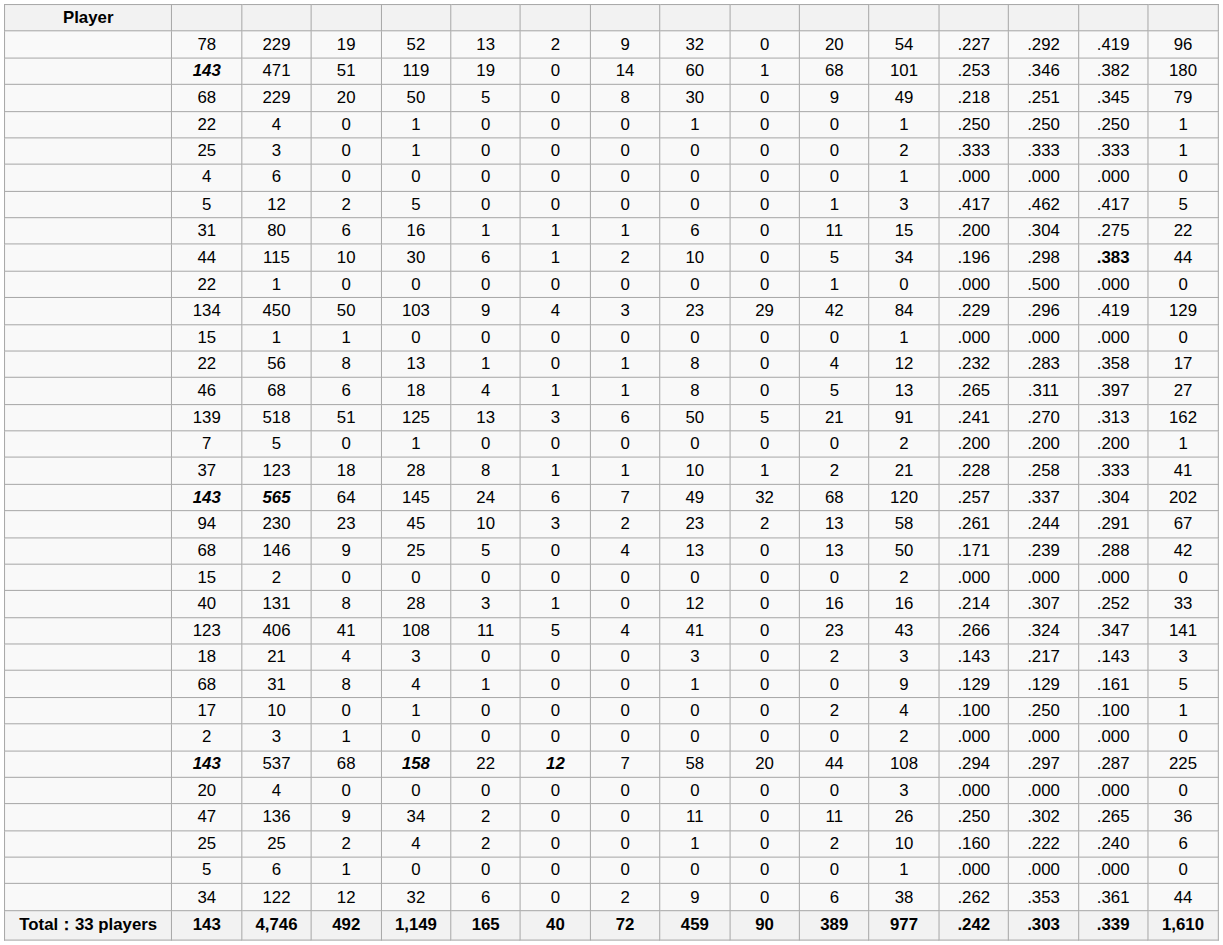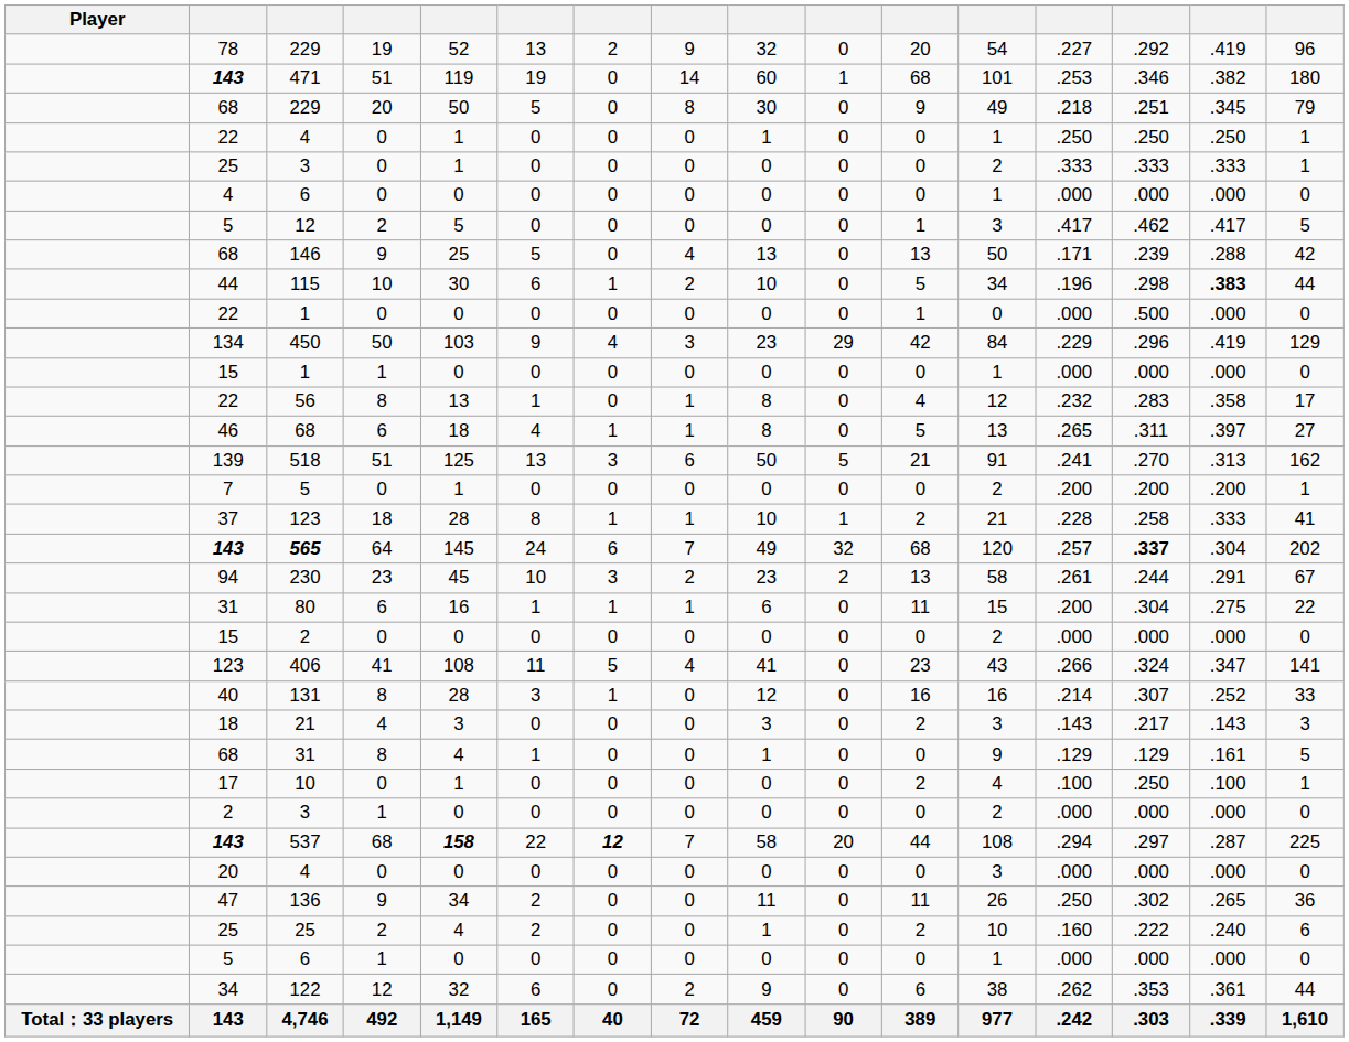 <table class="wikitable sortable" style="text-align:center;">
 <tr>
 <th width="12%">Player</th>
 <th width="5%"><a href='#'></a></th>
 <th width="5%"><a href='#'></a></th>
 <th width="5%"><a href='#'></a></th>
 <th width="5%"><a href='#'></a></th>
 <th width="5%"><a href='#'></a></th>
 <th width="5%"><a href='#'></a></th>
 <th width="5%"><a href='#'></a></th>
 <th width="5%"><a href='#'></a></th>
 <th width="5%"><a href='#'></a></th>
 <th width="5%"><a href='#'></a></th>
 <th width="5%"><a href='#'></a></th>
 <th width="5%"><a href='#'></a></th>
 <th width="5%"><a href='#'></a></th>
 <th width="5%"><a href='#'></a></th>
 <th width="5%"><a href='#'></a></th>
 </tr>
 <tr>
 <td align="left"></td>
 <td>78</td>
 <td>229</td>
 <td>19</td>
 <td>52</td>
 <td>13</td>
 <td>2</td>
 <td>9</td>
 <td>32</td>
 <td>0</td>
 <td>20</td>
 <td>54</td>
 <td>.227</td>
 <td>.292</td>
 <td>.419</td>
 <td>96</td>
 </tr>
 <tr>
 <td align="left"></td>
 <td><strong><em>143</em></strong></td>
 <td>471</td>
 <td>51</td>
 <td>119</td>
 <td>19</td>
 <td>0</td>
 <td>14</td>
 <td>60</td>
 <td>1</td>
 <td>68</td>
 <td>101</td>
 <td>.253</td>
 <td>.346</td>
 <td>.382</td>
 <td>180</td>
 </tr>
 <tr>
 <td align="left"></td>
 <td>68</td>
 <td>229</td>
 <td>20</td>
 <td>50</td>
 <td>5</td>
 <td>0</td>
 <td>8</td>
 <td>30</td>
 <td>0</td>
 <td>9</td>
 <td>49</td>
 <td>.218</td>
 <td>.251</td>
 <td>.345</td>
 <td>79</td>
 </tr>
 <tr>
 <td align="left"></td>
 <td>22</td>
 <td>4</td>
 <td>0</td>
 <td>1</td>
 <td>0</td>
 <td>0</td>
 <td>0</td>
 <td>1</td>
 <td>0</td>
 <td>0</td>
 <td>1</td>
 <td>.250</td>
 <td>.250</td>
 <td>.250</td>
 <td>1</td>
 </tr>
 <tr>
 <td align="left"></td>
 <td>25</td>
 <td>3</td>
 <td>0</td>
 <td>1</td>
 <td>0</td>
 <td>0</td>
 <td>0</td>
 <td>0</td>
 <td>0</td>
 <td>0</td>
 <td>2</td>
 <td>.333</td>
 <td>.333</td>
 <td>.333</td>
 <td>1</td>
 </tr>
 <tr>
 <td align="left"></td>
 <td>4</td>
 <td>6</td>
 <td>0</td>
 <td>0</td>
 <td>0</td>
 <td>0</td>
 <td>0</td>
 <td>0</td>
 <td>0</td>
 <td>0</td>
 <td>1</td>
 <td>.000</td>
 <td>.000</td>
 <td>.000</td>
 <td>0</td>
 </tr>
 <tr>
 <td align="left"></td>
 <td>5</td>
 <td>12</td>
 <td>2</td>
 <td>5</td>
 <td>0</td>
 <td>0</td>
 <td>0</td>
 <td>0</td>
 <td>0</td>
 <td>1</td>
 <td>3</td>
 <td>.417</td>
 <td>.462</td>
 <td>.417</td>
 <td>5</td>
 </tr>
 <tr>
 <td align="left"></td>
-<td>31</td>
-<td>80</td>
-<td>6</td>
-<td>16</td>
-<td>1</td>
-<td>1</td>
-<td>1</td>
-<td>6</td>
+<td>68</td>
+<td>146</td>
+<td>9</td>
+<td>25</td>
+<td>5</td>
 <td>0</td>
-<td>11</td>
-<td>15</td>
-<td>.200</td>
-<td>.304</td>
-<td>.275</td>
-<td>22</td>
+<td>4</td>
+<td>13</td>
+<td>0</td>
+<td>13</td>
+<td>50</td>
+<td>.171</td>
+<td>.239</td>
+<td>.288</td>
+<td>42</td>
 </tr>
 <tr>
 <td align="left"></td>
 <td>44</td>
 <td>115</td>
 <td>10</td>
 <td>30</td>
 <td>6</td>
 <td>1</td>
 <td>2</td>
 <td>10</td>
 <td>0</td>
 <td>5</td>
 <td>34</td>
 <td>.196</td>
 <td>.298</td>
 <td><strong>.383</strong></td>
 <td>44</td>
 </tr>
 <tr>
 <td align="left"></td>
 <td>22</td>
 <td>1</td>
 <td>0</td>
 <td>0</td>
 <td>0</td>
 <td>0</td>
 <td>0</td>
 <td>0</td>
 <td>0</td>
 <td>1</td>
 <td>0</td>
 <td>.000</td>
 <td>.500</td>
 <td>.000</td>
 <td>0</td>
 </tr>
 <tr>
 <td align="left"></td>
 <td>134</td>
 <td>450</td>
 <td>50</td>
 <td>103</td>
 <td>9</td>
 <td>4</td>
 <td>3</td>
 <td>23</td>
 <td>29</td>
 <td>42</td>
 <td>84</td>
 <td>.229</td>
 <td>.296</td>
 <td>.419</td>
 <td>129</td>
 </tr>
 <tr>
 <td align="left"></td>
 <td>15</td>
 <td>1</td>
 <td>1</td>
 <td>0</td>
 <td>0</td>
 <td>0</td>
 <td>0</td>
 <td>0</td>
 <td>0</td>
 <td>0</td>
 <td>1</td>
 <td>.000</td>
 <td>.000</td>
 <td>.000</td>
 <td>0</td>
 </tr>
 <tr>
 <td align="left"></td>
 <td>22</td>
 <td>56</td>
 <td>8</td>
 <td>13</td>
 <td>1</td>
 <td>0</td>
 <td>1</td>
 <td>8</td>
 <td>0</td>
 <td>4</td>
 <td>12</td>
 <td>.232</td>
 <td>.283</td>
 <td>.358</td>
 <td>17</td>
 </tr>
 <tr>
 <td align="left"></td>
 <td>46</td>
 <td>68</td>
 <td>6</td>
 <td>18</td>
 <td>4</td>
 <td>1</td>
 <td>1</td>
 <td>8</td>
 <td>0</td>
 <td>5</td>
 <td>13</td>
 <td>.265</td>
 <td>.311</td>
 <td>.397</td>
 <td>27</td>
 </tr>
 <tr>
 <td align="left"></td>
 <td>139</td>
 <td>518</td>
 <td>51</td>
 <td>125</td>
 <td>13</td>
 <td>3</td>
 <td>6</td>
 <td>50</td>
 <td>5</td>
 <td>21</td>
 <td>91</td>
 <td>.241</td>
 <td>.270</td>
 <td>.313</td>
 <td>162</td>
 </tr>
 <tr>
 <td align="left"></td>
 <td>7</td>
 <td>5</td>
 <td>0</td>
 <td>1</td>
 <td>0</td>
 <td>0</td>
 <td>0</td>
 <td>0</td>
 <td>0</td>
 <td>0</td>
 <td>2</td>
 <td>.200</td>
 <td>.200</td>
 <td>.200</td>
 <td>1</td>
 </tr>
 <tr>
 <td align="left"></td>
 <td>37</td>
 <td>123</td>
 <td>18</td>
 <td>28</td>
 <td>8</td>
 <td>1</td>
 <td>1</td>
 <td>10</td>
 <td>1</td>
 <td>2</td>
 <td>21</td>
 <td>.228</td>
 <td>.258</td>
 <td>.333</td>
 <td>41</td>
 </tr>
 <tr>
 <td align="left"></td>
 <td><strong><em>143</em></strong></td>
 <td><strong><em>565</em></strong></td>
 <td>64</td>
 <td>145</td>
 <td>24</td>
 <td>6</td>
 <td>7</td>
 <td>49</td>
 <td>32</td>
 <td>68</td>
 <td>120</td>
 <td>.257</td>
-<td>.337</td>
+<td><strong>.337</strong></td>
 <td>.304</td>
 <td>202</td>
 </tr>
 <tr>
 <td align="left"></td>
 <td>94</td>
 <td>230</td>
 <td>23</td>
 <td>45</td>
 <td>10</td>
 <td>3</td>
 <td>2</td>
 <td>23</td>
 <td>2</td>
 <td>13</td>
 <td>58</td>
 <td>.261</td>
 <td>.244</td>
 <td>.291</td>
 <td>67</td>
 </tr>
 <tr>
 <td align="left"></td>
-<td>68</td>
-<td>146</td>
-<td>9</td>
-<td>25</td>
-<td>5</td>
+<td>31</td>
+<td>80</td>
+<td>6</td>
+<td>16</td>
+<td>1</td>
+<td>1</td>
+<td>1</td>
+<td>6</td>
 <td>0</td>
-<td>4</td>
-<td>13</td>
-<td>0</td>
-<td>13</td>
-<td>50</td>
-<td>.171</td>
-<td>.239</td>
-<td>.288</td>
-<td>42</td>
+<td>11</td>
+<td>15</td>
+<td>.200</td>
+<td>.304</td>
+<td>.275</td>
+<td>22</td>
 </tr>
 <tr>
 <td align="left"></td>
 <td>15</td>
 <td>2</td>
 <td>0</td>
 <td>0</td>
 <td>0</td>
 <td>0</td>
 <td>0</td>
 <td>0</td>
 <td>0</td>
 <td>0</td>
 <td>2</td>
 <td>.000</td>
 <td>.000</td>
 <td>.000</td>
 <td>0</td>
 </tr>
 <tr>
 <td align="left"></td>
+<td>123</td>
+<td>406</td>
+<td>41</td>
+<td>108</td>
+<td>11</td>
+<td>5</td>
+<td>4</td>
+<td>41</td>
+<td>0</td>
+<td>23</td>
+<td>43</td>
+<td>.266</td>
+<td>.324</td>
+<td>.347</td>
+<td>141</td>
+</tr>
+<tr>
+<td align="left"></td>
 <td>40</td>
 <td>131</td>
 <td>8</td>
 <td>28</td>
 <td>3</td>
 <td>1</td>
 <td>0</td>
 <td>12</td>
 <td>0</td>
 <td>16</td>
 <td>16</td>
 <td>.214</td>
 <td>.307</td>
 <td>.252</td>
 <td>33</td>
-</tr>
-<tr>
-<td align="left"></td>
-<td>123</td>
-<td>406</td>
-<td>41</td>
-<td>108</td>
-<td>11</td>
-<td>5</td>
-<td>4</td>
-<td>41</td>
-<td>0</td>
-<td>23</td>
-<td>43</td>
-<td>.266</td>
-<td>.324</td>
-<td>.347</td>
-<td>141</td>
 </tr>
 <tr>
 <td align="left"></td>
 <td>18</td>
 <td>21</td>
 <td>4</td>
 <td>3</td>
 <td>0</td>
 <td>0</td>
 <td>0</td>
 <td>3</td>
 <td>0</td>
 <td>2</td>
 <td>3</td>
 <td>.143</td>
 <td>.217</td>
 <td>.143</td>
 <td>3</td>
 </tr>
 <tr>
 <td align="left"></td>
 <td>68</td>
 <td>31</td>
 <td>8</td>
 <td>4</td>
 <td>1</td>
 <td>0</td>
 <td>0</td>
 <td>1</td>
 <td>0</td>
 <td>0</td>
 <td>9</td>
 <td>.129</td>
 <td>.129</td>
 <td>.161</td>
 <td>5</td>
 </tr>
 <tr>
 <td align="left"></td>
 <td>17</td>
 <td>10</td>
 <td>0</td>
 <td>1</td>
 <td>0</td>
 <td>0</td>
 <td>0</td>
 <td>0</td>
 <td>0</td>
 <td>2</td>
 <td>4</td>
 <td>.100</td>
 <td>.250</td>
 <td>.100</td>
 <td>1</td>
 </tr>
 <tr>
 <td align="left"></td>
 <td>2</td>
 <td>3</td>
 <td>1</td>
 <td>0</td>
 <td>0</td>
 <td>0</td>
 <td>0</td>
 <td>0</td>
 <td>0</td>
 <td>0</td>
 <td>2</td>
 <td>.000</td>
 <td>.000</td>
 <td>.000</td>
 <td>0</td>
 </tr>
 <tr>
 <td align="left"></td>
 <td><strong><em>143</em></strong></td>
 <td>537</td>
 <td>68</td>
 <td><strong><em>158</em></strong></td>
 <td>22</td>
 <td><strong><em>12</em></strong></td>
 <td>7</td>
 <td>58</td>
 <td>20</td>
 <td>44</td>
 <td>108</td>
 <td>.294</td>
 <td>.297</td>
 <td>.287</td>
 <td>225</td>
 </tr>
 <tr>
 <td align="left"></td>
 <td>20</td>
 <td>4</td>
 <td>0</td>
 <td>0</td>
 <td>0</td>
 <td>0</td>
 <td>0</td>
 <td>0</td>
 <td>0</td>
 <td>0</td>
 <td>3</td>
 <td>.000</td>
 <td>.000</td>
 <td>.000</td>
 <td>0</td>
 </tr>
 <tr>
 <td align="left"></td>
 <td>47</td>
 <td>136</td>
 <td>9</td>
 <td>34</td>
 <td>2</td>
 <td>0</td>
 <td>0</td>
 <td>11</td>
 <td>0</td>
 <td>11</td>
 <td>26</td>
 <td>.250</td>
 <td>.302</td>
 <td>.265</td>
 <td>36</td>
 </tr>
 <tr>
 <td align="left"></td>
 <td>25</td>
 <td>25</td>
 <td>2</td>
 <td>4</td>
 <td>2</td>
 <td>0</td>
 <td>0</td>
 <td>1</td>
 <td>0</td>
 <td>2</td>
 <td>10</td>
 <td>.160</td>
 <td>.222</td>
 <td>.240</td>
 <td>6</td>
 </tr>
 <tr>
 <td align="left"></td>
 <td>5</td>
 <td>6</td>
 <td>1</td>
 <td>0</td>
 <td>0</td>
 <td>0</td>
 <td>0</td>
 <td>0</td>
 <td>0</td>
 <td>0</td>
 <td>1</td>
 <td>.000</td>
 <td>.000</td>
 <td>.000</td>
 <td>0</td>
 </tr>
 <tr>
 <td align="left"></td>
 <td>34</td>
 <td>122</td>
 <td>12</td>
 <td>32</td>
 <td>6</td>
 <td>0</td>
 <td>2</td>
 <td>9</td>
 <td>0</td>
 <td>6</td>
 <td>38</td>
 <td>.262</td>
 <td>.353</td>
 <td>.361</td>
 <td>44</td>
 </tr>
 <tr>
 <th>Total：33 players</th>
 <th>143</th>
 <th>4,746</th>
 <th>492</th>
 <th>1,149</th>
 <th>165</th>
 <th>40</th>
 <th>72</th>
 <th>459</th>
 <th>90</th>
 <th>389</th>
 <th>977</th>
 <th>.242</th>
 <th>.303</th>
 <th>.339</th>
 <th>1,610</th>
 </tr>
 </table>
